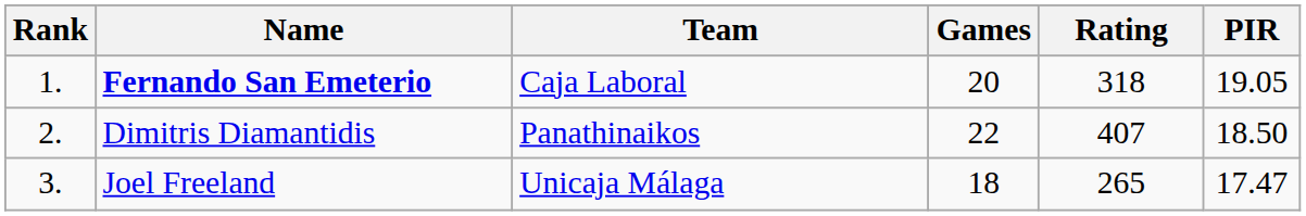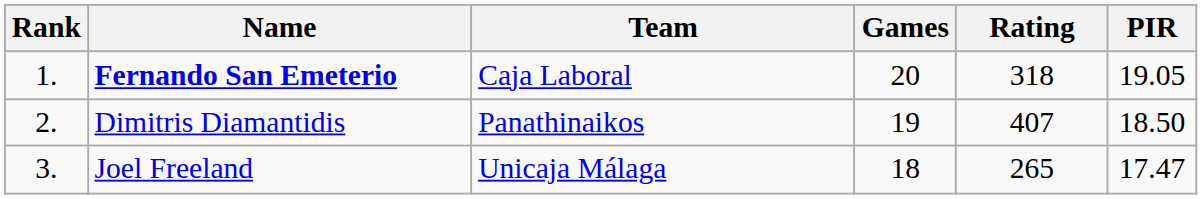 <table class="wikitable" style="text-align: center;">
 <tr>
 <th>Rank</th>
 <th width=200>Name</th>
 <th width=200>Team</th>
 <th>Games</th>
 <th width=75>Rating</th>
 <th width=40>PIR</th>
 </tr>
 <tr>
 <td>1.</td>
 <td align="left"> <strong><a href='#'>Fernando San Emeterio</a></strong></td>
 <td align="left"> <a href='#'>Caja Laboral</a></td>
 <td>20</td>
 <td>318</td>
 <td>19.05</td>
 </tr>
 <tr>
 <td>2.</td>
 <td align="left"> <a href='#'>Dimitris Diamantidis</a></td>
 <td align="left"> <a href='#'>Panathinaikos</a></td>
-<td>22</td>
+<td>19</td>
 <td>407</td>
 <td>18.50</td>
 </tr>
 <tr>
 <td>3.</td>
 <td align="left"> <a href='#'>Joel Freeland</a></td>
 <td align="left"> <a href='#'>Unicaja Málaga</a></td>
 <td>18</td>
 <td>265</td>
 <td>17.47</td>
 </tr>
 </table>
